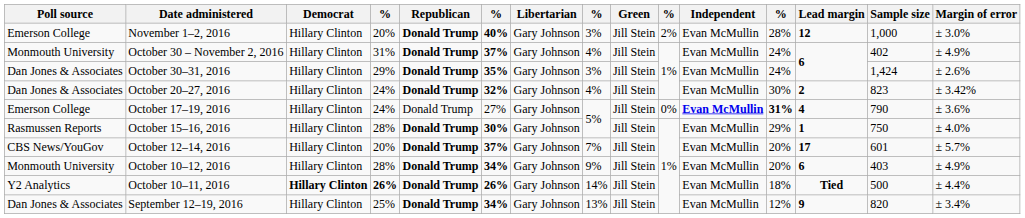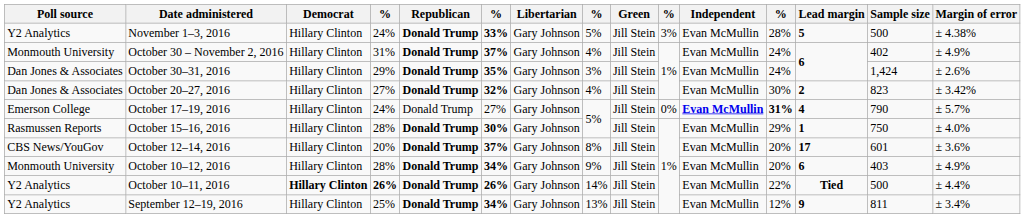 <table class="wikitable">
 <tr>
 <th>Poll source</th>
 <th>Date administered</th>
 <th>Democrat</th>
 <th>%</th>
 <th>Republican</th>
 <th>%</th>
 <th>Libertarian</th>
 <th>%</th>
 <th>Green</th>
 <th>%</th>
 <th>Independent</th>
 <th>%</th>
 <th>Lead margin</th>
 <th>Sample size</th>
 <th>Margin of error</th>
 </tr>
 <tr>
-<td>Emerson College</td>
-<td>November 1–2, 2016</td>
+<td>Y2 Analytics</td>
+<td>November 1–3, 2016</td>
 <td>Hillary Clinton</td>
-<td>20%</td>
+<td>24%</td>
 <td><strong>Donald Trump</strong></td>
-<td><strong>40%</strong></td>
+<td><strong>33%</strong></td>
 <td>Gary Johnson</td>
+<td>5%</td>
+<td>Jill Stein</td>
 <td>3%</td>
-<td>Jill Stein</td>
-<td>2%</td>
 <td>Evan McMullin</td>
 <td>28%</td>
-<td><strong>12</strong></td>
-<td>1,000</td>
-<td>± 3.0%</td>
+<td><strong>5</strong></td>
+<td>500</td>
+<td>± 4.38%</td>
 </tr>
 <tr>
 <td>Monmouth University</td>
 <td>October 30 – November 2, 2016</td>
 <td>Hillary Clinton</td>
 <td>31%</td>
 <td><strong>Donald Trump</strong></td>
 <td><strong>37%</strong></td>
 <td>Gary Johnson</td>
 <td>4%</td>
 <td>Jill Stein</td>
 <td rowspan="3">1%</td>
 <td>Evan McMullin</td>
 <td>24%</td>
 <td rowspan="2" ><strong>6</strong></td>
 <td>402</td>
 <td>± 4.9%</td>
 </tr>
 <tr>
 <td>Dan Jones & Associates</td>
 <td>October 30–31, 2016</td>
 <td>Hillary Clinton</td>
 <td>29%</td>
 <td><strong>Donald Trump</strong></td>
 <td><strong>35%</strong></td>
 <td>Gary Johnson</td>
 <td>3%</td>
 <td>Jill Stein</td>
 <td>Evan McMullin</td>
 <td>24%</td>
 <td>1,424</td>
 <td>± 2.6%</td>
 </tr>
 <tr>
 <td>Dan Jones & Associates</td>
 <td>October 20–27, 2016</td>
 <td>Hillary Clinton</td>
-<td>24%</td>
+<td>27%</td>
 <td><strong>Donald Trump</strong></td>
 <td><strong>32%</strong></td>
 <td>Gary Johnson</td>
 <td>4%</td>
 <td>Jill Stein</td>
 <td>Evan McMullin</td>
 <td>30%</td>
 <td><strong>2</strong></td>
 <td>823</td>
 <td>± 3.42%</td>
 </tr>
 <tr>
 <td>Emerson College</td>
 <td>October 17–19, 2016</td>
 <td>Hillary Clinton</td>
 <td>24%</td>
 <td>Donald Trump</td>
 <td>27%</td>
 <td>Gary Johnson</td>
 <td rowspan="2">5%</td>
 <td>Jill Stein</td>
 <td>0%</td>
 <td><strong><a href='#'>Evan McMullin</a></strong></td>
 <td><strong>31%</strong></td>
 <td><strong>4</strong></td>
 <td>790</td>
-<td>± 3.6%</td>
+<td>± 5.7%</td>
 </tr>
 <tr>
 <td>Rasmussen Reports</td>
 <td>October 15–16, 2016</td>
 <td>Hillary Clinton</td>
 <td>28%</td>
 <td><strong>Donald Trump</strong></td>
 <td><strong>30%</strong></td>
 <td>Gary Johnson</td>
 <td>Jill Stein</td>
 <td rowspan="5">1%</td>
 <td>Evan McMullin</td>
 <td>29%</td>
 <td><strong>1</strong></td>
 <td>750</td>
 <td>± 4.0%</td>
 </tr>
 <tr>
 <td>CBS News/YouGov</td>
 <td>October 12–14, 2016</td>
 <td>Hillary Clinton</td>
 <td>20%</td>
 <td><strong>Donald Trump</strong></td>
 <td><strong>37%</strong></td>
 <td>Gary Johnson</td>
-<td>7%</td>
+<td>8%</td>
 <td>Jill Stein</td>
 <td>Evan McMullin</td>
 <td>20%</td>
 <td><strong>17</strong></td>
 <td>601</td>
-<td>± 5.7%</td>
+<td>± 3.6%</td>
 </tr>
 <tr>
 <td>Monmouth University</td>
 <td>October 10–12, 2016</td>
 <td>Hillary Clinton</td>
 <td>28%</td>
 <td><strong>Donald Trump</strong></td>
 <td><strong>34%</strong></td>
 <td>Gary Johnson</td>
 <td>9%</td>
 <td>Jill Stein</td>
 <td>Evan McMullin</td>
 <td>20%</td>
 <td><strong>6</strong></td>
 <td>403</td>
 <td>± 4.9%</td>
 </tr>
 <tr>
 <td>Y2 Analytics</td>
 <td>October 10–11, 2016</td>
 <td><strong>Hillary Clinton</strong></td>
 <td><strong>26%</strong></td>
 <td><strong>Donald Trump</strong></td>
 <td><strong>26%</strong></td>
 <td>Gary Johnson</td>
 <td>14%</td>
 <td>Jill Stein</td>
 <td>Evan McMullin</td>
-<td>18%</td>
+<td>22%</td>
 <td align="center"><strong>Tied</strong></td>
 <td>500</td>
 <td>± 4.4%</td>
 </tr>
 <tr>
-<td>Dan Jones & Associates</td>
+<td>Y2 Analytics</td>
 <td>September 12–19, 2016</td>
 <td>Hillary Clinton</td>
 <td>25%</td>
 <td><strong>Donald Trump</strong></td>
 <td><strong>34%</strong></td>
 <td>Gary Johnson</td>
 <td>13%</td>
 <td>Jill Stein</td>
 <td>Evan McMullin</td>
 <td>12%</td>
 <td><strong>9</strong></td>
-<td>820</td>
+<td>811</td>
 <td>± 3.4%</td>
 </tr>
 </table>
